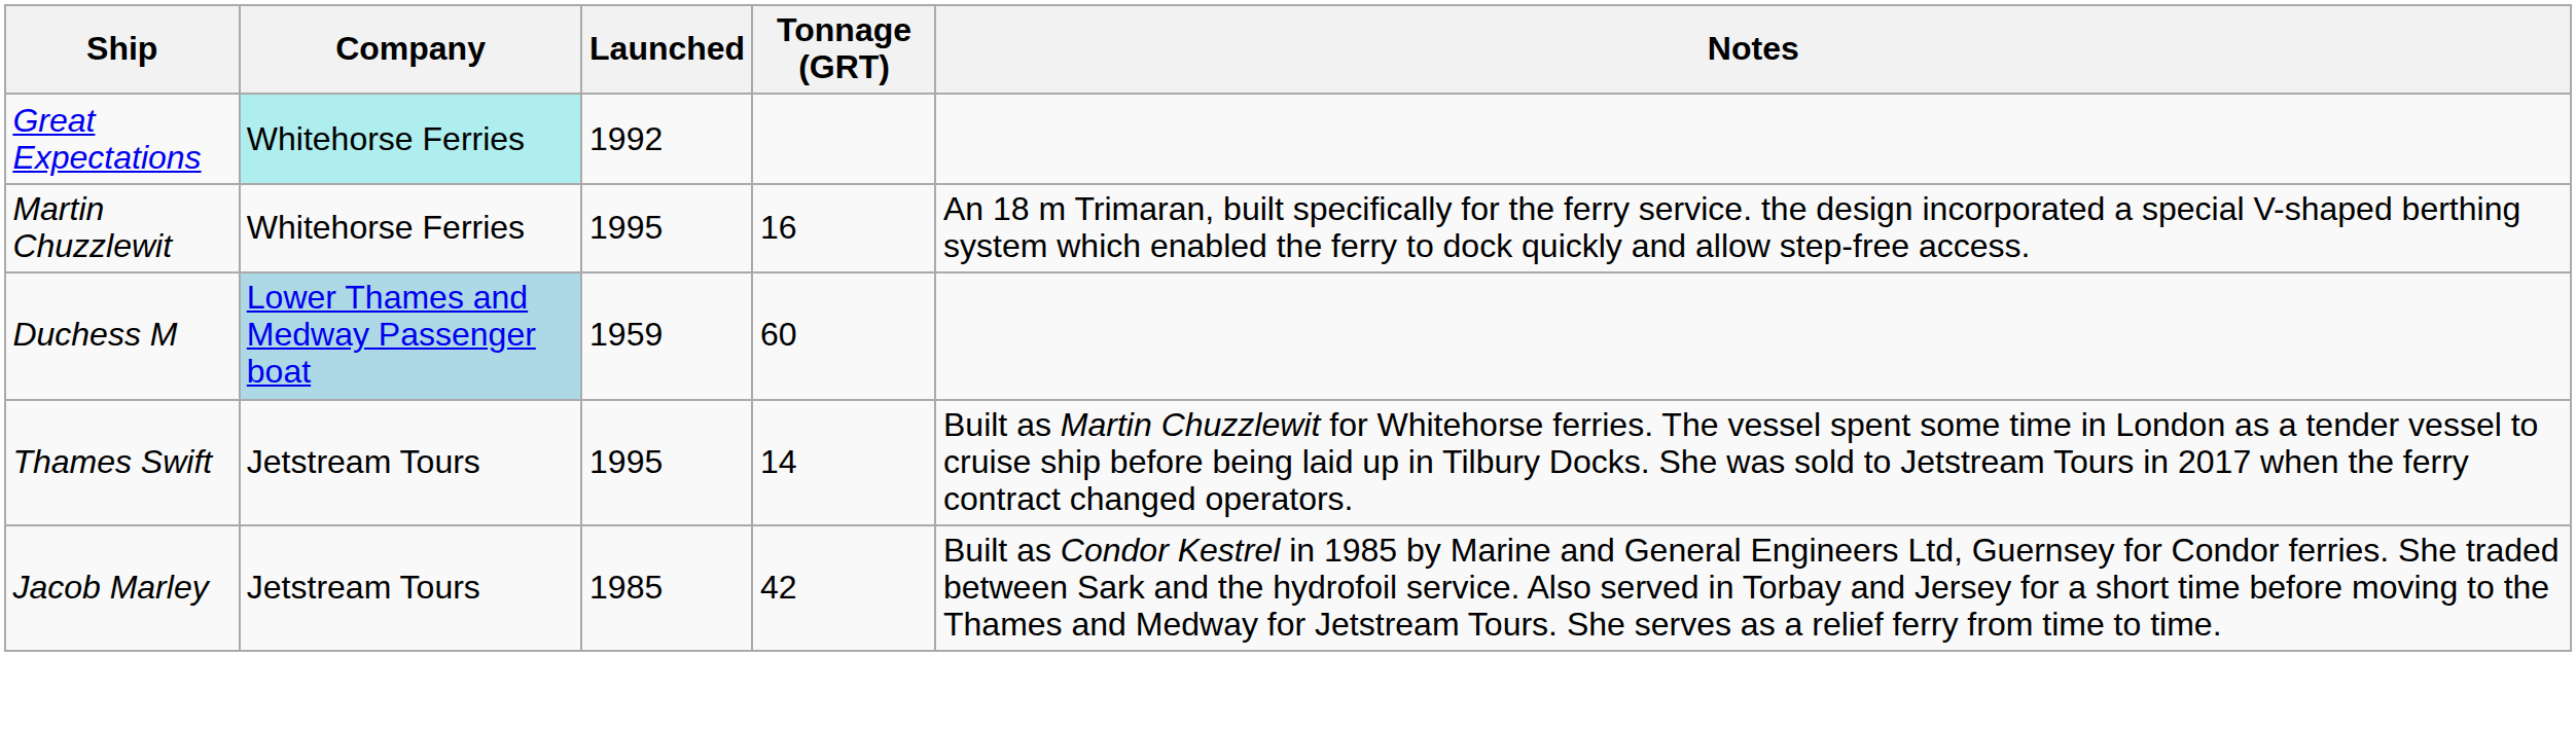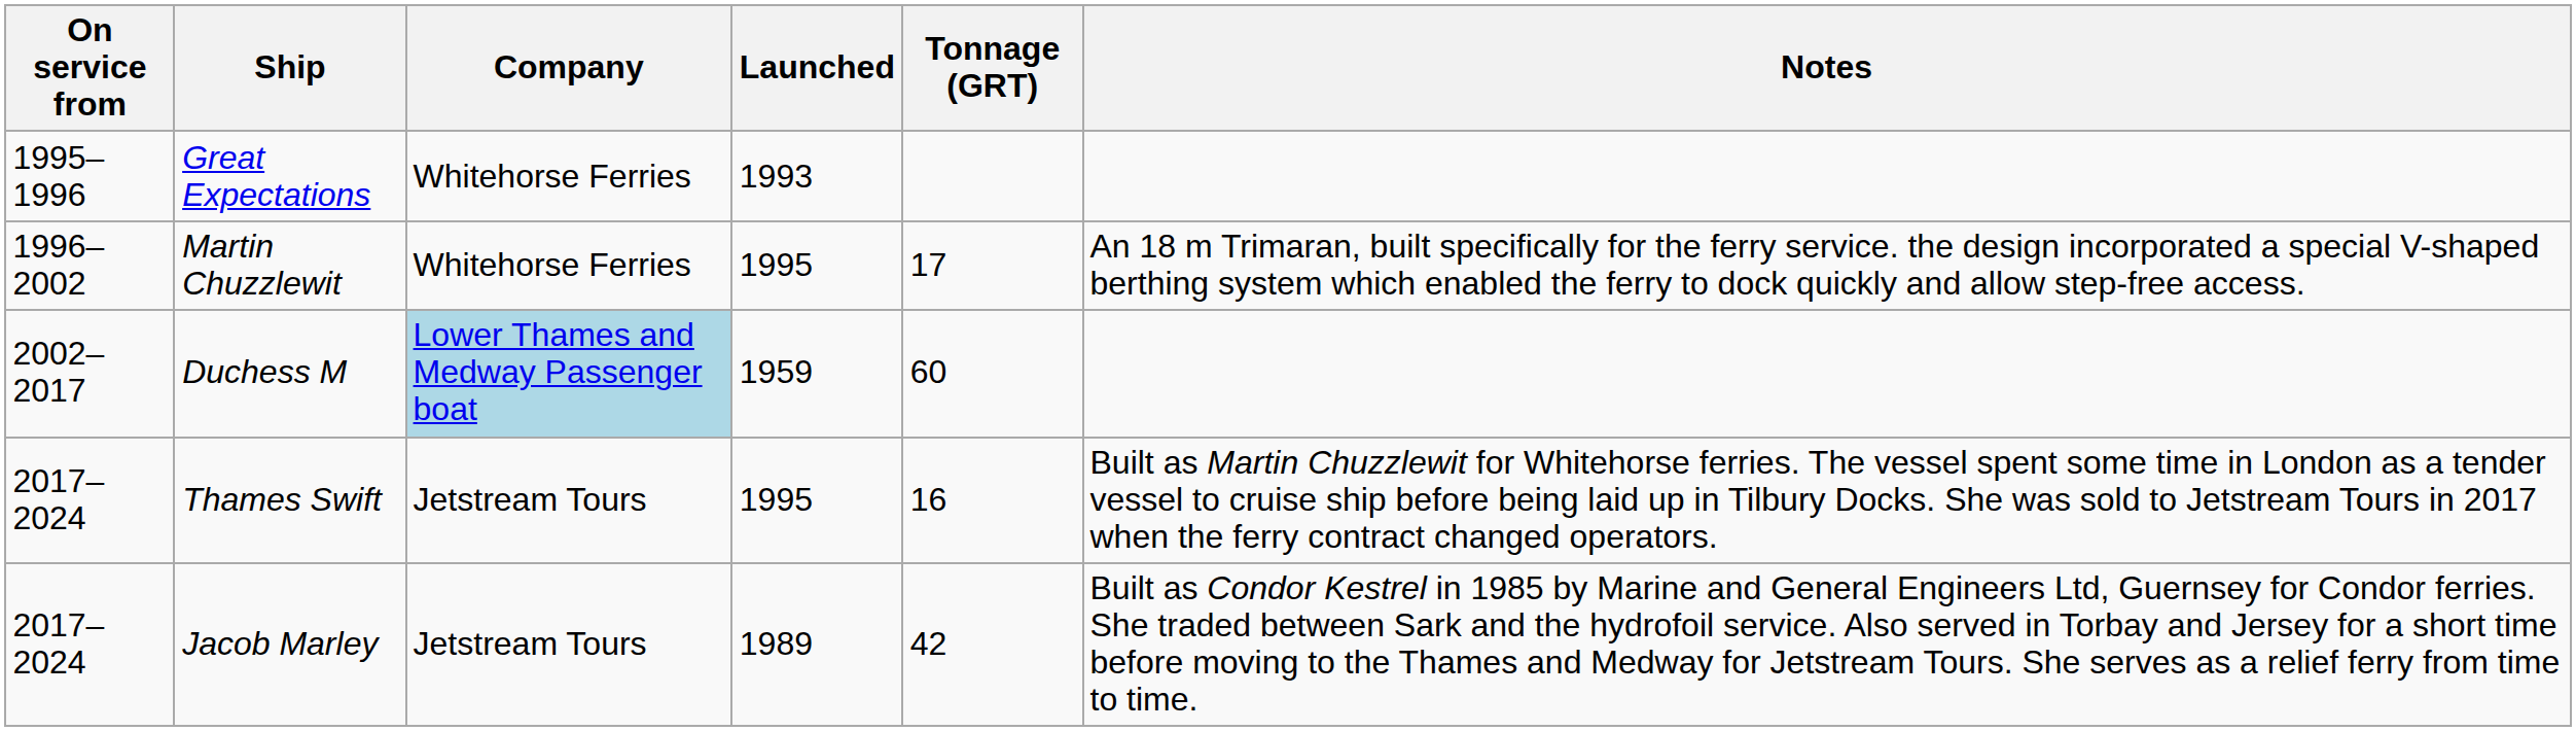 <table class="wikitable">
 <tr>
+<th>On service from</th>
 <th>Ship</th>
 <th>Company</th>
 <th>Launched</th>
 <th>Tonnage (GRT)</th>
 <th>Notes</th>
 </tr>
 <tr>
+<td>1995–1996</td>
 <td><em><a href='#'>Great Expectations</a></em></td>
-<td style="background: paleturquoise;">Whitehorse Ferries</td>
-<td>1992</td>
+<td>Whitehorse Ferries</td>
+<td>1993</td>
 <td></td>
 <td></td>
 </tr>
 <tr>
+<td>1996–2002</td>
 <td><em>Martin Chuzzlewit</em></td>
 <td>Whitehorse Ferries</td>
 <td>1995</td>
-<td>16</td>
+<td>17</td>
 <td>An 18 m Trimaran, built specifically for the ferry service. the design incorporated a special V-shaped berthing system which enabled the ferry to dock quickly and allow step-free access.</td>
 </tr>
 <tr>
+<td>2002–2017</td>
 <td><em>Duchess M</em></td>
 <td style="background: lightblue;"><a href='#'>Lower Thames and Medway Passenger boat</a></td>
 <td>1959</td>
 <td>60</td>
 <td></td>
 </tr>
 <tr>
+<td>2017–2024</td>
 <td><em>Thames Swift</em></td>
 <td>Jetstream Tours</td>
 <td>1995</td>
-<td>14</td>
+<td>16</td>
 <td>Built as <em>Martin Chuzzlewit</em> for Whitehorse ferries. The vessel spent some time in London as a tender vessel to cruise ship before being laid up in Tilbury Docks. She was sold to Jetstream Tours in 2017 when the ferry contract changed operators.</td>
 </tr>
 <tr>
+<td>2017–2024</td>
 <td><em>Jacob Marley</em></td>
 <td>Jetstream Tours</td>
-<td>1985</td>
+<td>1989</td>
 <td>42</td>
 <td>Built as <em>Condor Kestrel</em> in 1985 by Marine and General Engineers Ltd, Guernsey for Condor ferries. She traded between Sark and the hydrofoil service. Also served in Torbay and Jersey for a short time before moving to the Thames and Medway for Jetstream Tours. She serves as a relief ferry from time to time.</td>
 </tr>
 </table>
